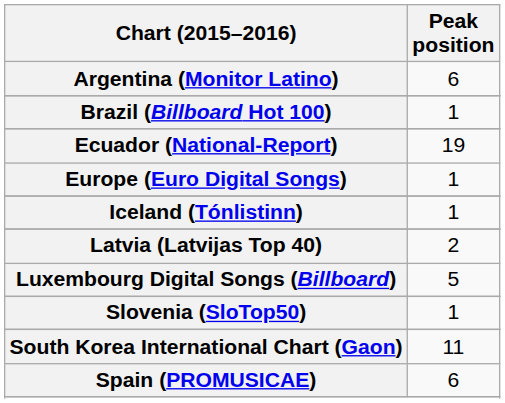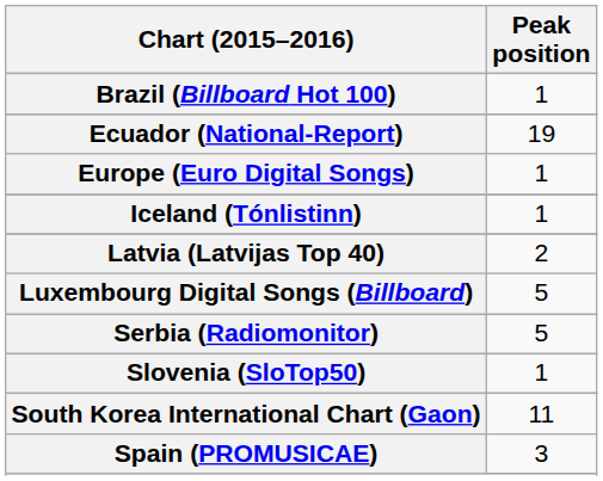 <table class="wikitable sortable plainrowheaders" style="text-align:center">
 <tr>
 <th>Chart (2015–2016)</th>
 <th>Peak<br>position</th>
-</tr>
-<tr>
-<th scope="row">Argentina (<a href='#'>Monitor Latino</a>)</th>
-<td>6</td>
 </tr>
 <tr>
 </tr>
 <tr>
 </tr>
 <tr>
 </tr>
 <tr>
 </tr>
 <tr>
 <th scope="row">Brazil (<a href='#'><em>Billboard</em> Hot 100</a>)</th>
 <td>1</td>
 </tr>
 <tr>
 </tr>
 <tr>
 </tr>
 <tr>
 </tr>
 <tr>
 </tr>
 <tr>
 <th scope="row">Ecuador (<a href='#'>National-Report</a>)</th>
 <td>19</td>
 </tr>
 <tr>
 <th scope="row">Europe (<a href='#'>Euro Digital Songs</a>)</th>
 <td>1</td>
 </tr>
 <tr>
 </tr>
 <tr>
 </tr>
 <tr>
 </tr>
 <tr>
 </tr>
 <tr>
 </tr>
 <tr>
 </tr>
 <tr>
 <th scope="row">Iceland (<a href='#'>Tónlistinn</a>)</th>
 <td>1</td>
 </tr>
 <tr>
 </tr>
 <tr>
 </tr>
 <tr>
 </tr>
 <tr>
 <th scope="row">Latvia (Latvijas Top 40)</th>
 <td>2</td>
 </tr>
 <tr>
 <th scope="row">Luxembourg Digital Songs (<em><a href='#'>Billboard</a></em>)</th>
 <td>5</td>
 </tr>
 <tr>
 </tr>
 <tr>
 </tr>
 <tr>
 </tr>
 <tr>
 </tr>
 <tr>
 </tr>
 <tr>
 </tr>
 <tr>
 </tr>
 <tr>
+<th scope="row">Serbia (<a href='#'>Radiomonitor</a>)</th>
+<td>5</td>
+</tr>
+<tr>
 </tr>
 <tr>
 </tr>
 <tr>
 <th scope="row">Slovenia (<a href='#'>SloTop50</a>)</th>
 <td align=center>1</td>
 </tr>
 <tr>
 </tr>
 <tr>
 <th scope="row">South Korea International Chart (<a href='#'>Gaon</a>)</th>
 <td>11</td>
 </tr>
 <tr>
 <th scope="row">Spain (<a href='#'>PROMUSICAE</a>)</th>
-<td>6</td>
+<td>3</td>
 </tr>
 <tr>
 </tr>
 <tr>
 </tr>
 <tr>
 </tr>
 <tr>
 </tr>
 <tr>
 </tr>
 <tr>
 </tr>
 <tr>
 </tr>
 <tr>
 </tr>
 <tr>
 </tr>
 </table>
